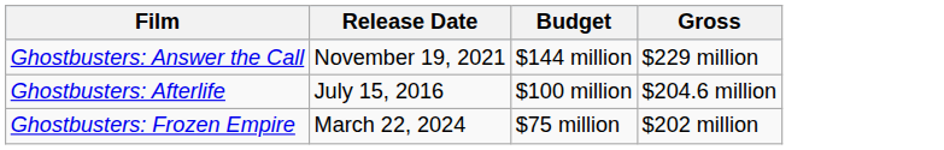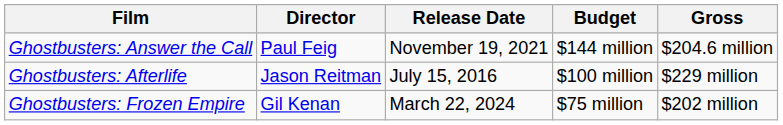 <table class="wikitable">
 <tr style="background:#b0c4de; text-align:center;">
 <th>Film</th>
+<th>Director</th>
 <th>Release Date</th>
 <th>Budget</th>
 <th>Gross</th>
 </tr>
 <tr>
 <td><em><a href='#'>Ghostbusters: Answer the Call</a></em></td>
+<td><a href='#'>Paul Feig</a></td>
 <td>November 19, 2021</td>
 <td>$144 million</td>
+<td>$204.6 million</td>
+</tr>
+<tr>
+<td><em><a href='#'>Ghostbusters: Afterlife</a></em></td>
+<td><a href='#'>Jason Reitman</a></td>
+<td>July 15, 2016</td>
+<td>$100 million</td>
 <td>$229 million</td>
 </tr>
 <tr>
-<td><em><a href='#'>Ghostbusters: Afterlife</a></em></td>
-<td>July 15, 2016</td>
-<td>$100 million</td>
-<td>$204.6 million</td>
-</tr>
-<tr>
 <td><em><a href='#'>Ghostbusters: Frozen Empire</a></em></td>
+<td><a href='#'>Gil Kenan</a></td>
 <td>March 22, 2024</td>
 <td>$75 million</td>
 <td>$202 million</td>
 </tr>
 </table>
